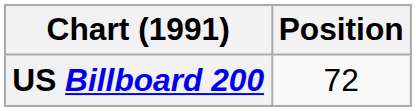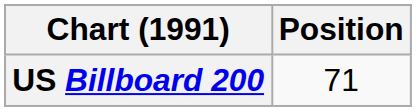 <table class="wikitable plainrowheaders" style="text-align:center">
 <tr>
 <th scope="col">Chart (1991)</th>
 <th scope="col">Position</th>
 </tr>
 <tr>
 <th scope="row">US <em><a href='#'>Billboard 200</a></em></th>
-<td>72</td>
+<td>71</td>
 </tr>
 </table>
